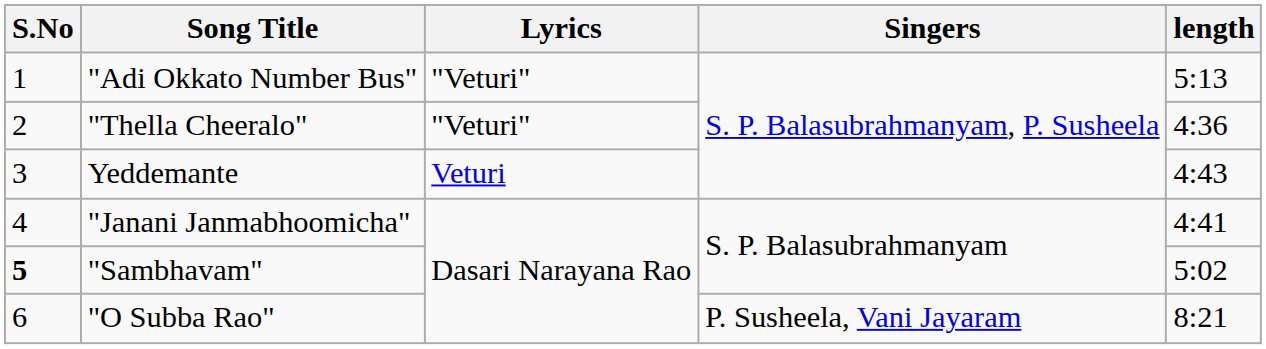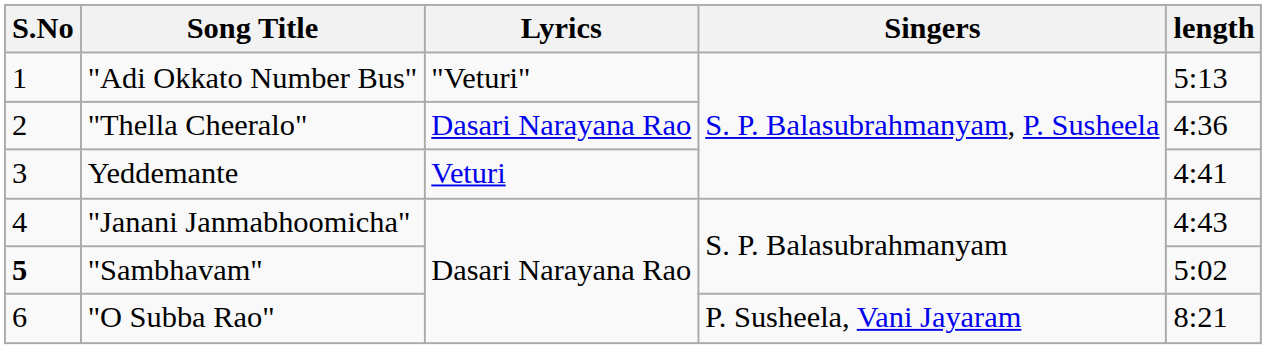 <table class="wikitable">
 <tr>
 <th>S.No</th>
 <th>Song Title</th>
 <th>Lyrics</th>
 <th>Singers</th>
 <th>length</th>
 </tr>
 <tr>
 <td>1</td>
 <td>"Adi Okkato Number Bus"</td>
 <td>"Veturi"</td>
 <td rowspan=3><a href='#'>S. P. Balasubrahmanyam</a>, <a href='#'>P. Susheela</a></td>
 <td>5:13</td>
 </tr>
 <tr>
 <td>2</td>
 <td>"Thella Cheeralo"</td>
-<td>"Veturi"</td>
+<td><a href='#'>Dasari Narayana Rao</a></td>
 <td>4:36</td>
 </tr>
 <tr>
 <td>3</td>
 <td>Yeddemante</td>
 <td><a href='#'>Veturi</a></td>
-<td>4:43</td>
+<td>4:41</td>
 </tr>
 <tr>
 <td>4</td>
 <td>"Janani Janmabhoomicha"</td>
 <td rowspan=3>Dasari Narayana Rao</td>
 <td rowspan=2>S. P. Balasubrahmanyam</td>
-<td>4:41</td>
+<td>4:43</td>
 </tr>
 <tr>
 <td><strong>5</strong></td>
 <td>"Sambhavam"</td>
 <td>5:02</td>
 </tr>
 <tr>
 <td>6</td>
 <td>"O Subba Rao"</td>
 <td>P. Susheela, <a href='#'>Vani Jayaram</a></td>
 <td>8:21</td>
 </tr>
 </table>
